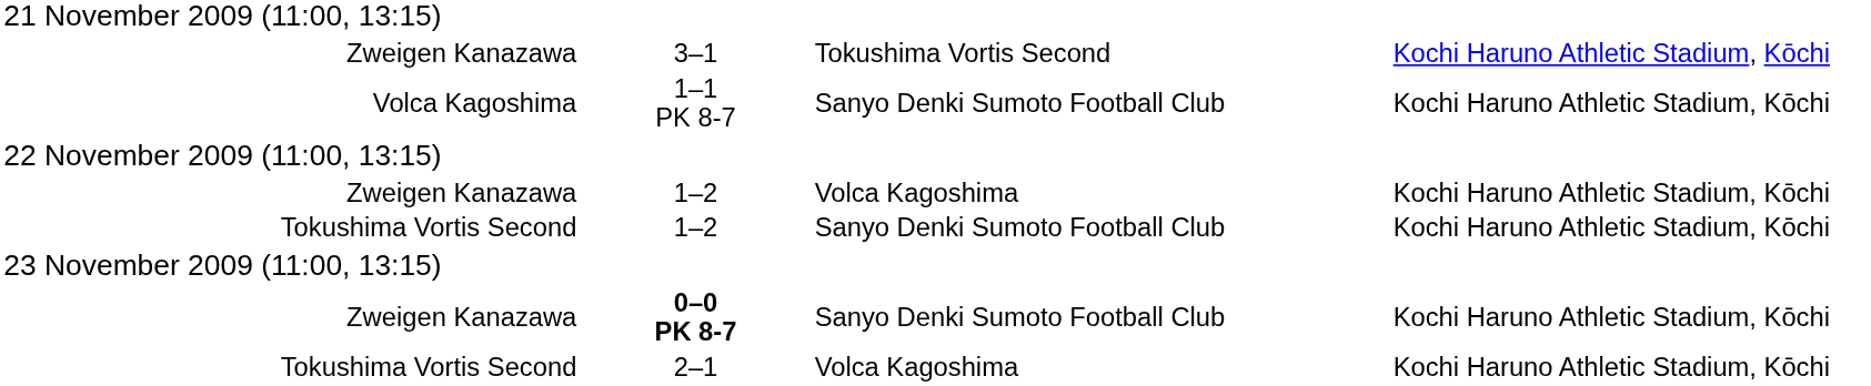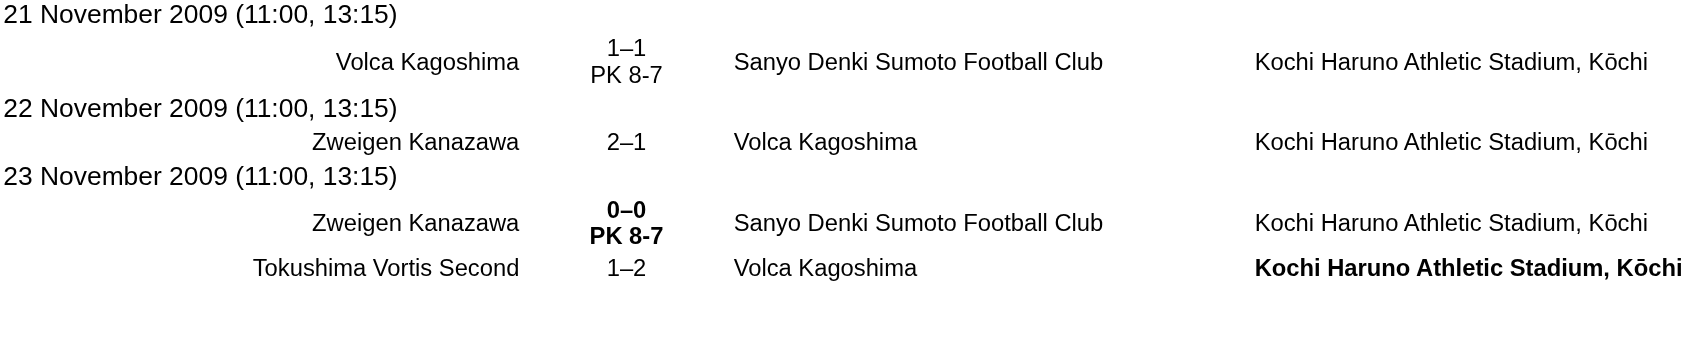 <table style="width:100%;" cellspacing="1">
 <tr>
 <th width=25%></th>
 <th width=10%></th>
 <th width=25%></th>
 </tr>
 <tr>
 <td>21 November 2009 (11:00, 13:15)</td>
-</tr>
-<tr style=font-size:90%>
-<td align=right>Zweigen Kanazawa</td>
-<td align=center>3–1</td>
-<td>Tokushima Vortis Second</td>
-<td><a href='#'>Kochi Haruno Athletic Stadium</a>, <a href='#'>Kōchi</a></td>
 </tr>
 <tr style=font-size:90%>
 <td align=right>Volca Kagoshima</td>
 <td align=center>1–1<br>PK 8-7</td>
 <td>Sanyo Denki Sumoto Football Club</td>
 <td>Kochi Haruno Athletic Stadium, Kōchi</td>
 </tr>
 <tr>
 </tr>
 <tr>
 <td>22 November 2009 (11:00, 13:15)</td>
 </tr>
 <tr style=font-size:90%>
 <td align=right>Zweigen Kanazawa</td>
-<td align=center>1–2</td>
+<td align=center>2–1</td>
 <td>Volca Kagoshima</td>
-<td>Kochi Haruno Athletic Stadium, Kōchi</td>
-</tr>
-<tr style=font-size:90%>
-<td align=right>Tokushima Vortis Second</td>
-<td align=center>1–2</td>
-<td>Sanyo Denki Sumoto Football Club</td>
 <td>Kochi Haruno Athletic Stadium, Kōchi</td>
 </tr>
 <tr>
 </tr>
 <tr>
 <td>23 November 2009 (11:00, 13:15)</td>
 </tr>
 <tr style=font-size:90%>
 <td align=right>Zweigen Kanazawa</td>
 <td align=center><strong>0–0<br>PK 8-7</strong></td>
 <td>Sanyo Denki Sumoto Football Club</td>
 <td>Kochi Haruno Athletic Stadium, Kōchi</td>
 </tr>
 <tr style=font-size:90%>
 <td align=right>Tokushima Vortis Second</td>
-<td align=center>2–1</td>
+<td align=center>1–2</td>
 <td>Volca Kagoshima</td>
-<td>Kochi Haruno Athletic Stadium, Kōchi</td>
+<td><strong>Kochi Haruno Athletic Stadium, Kōchi</strong></td>
 </tr>
 </table>
